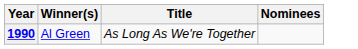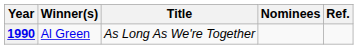 <table class="wikitable sortable">
 <tr>
 <th scope="col">Year</th>
 <th scope="col">Winner(s)</th>
 <th scope="col">Title</th>
 <th scope="col" class="unsortable">Nominees</th>
+<th scope="col" class="unsortable">Ref.</th>
 </tr>
 <tr>
 <th scope="row" align="center"><a href='#'>1990</a></th>
 <td><a href='#'>Al Green</a></td>
 <td><em>As Long As We're Together</em></td>
 <td></td>
+<td align="center"></td>
 </tr>
 </table>
